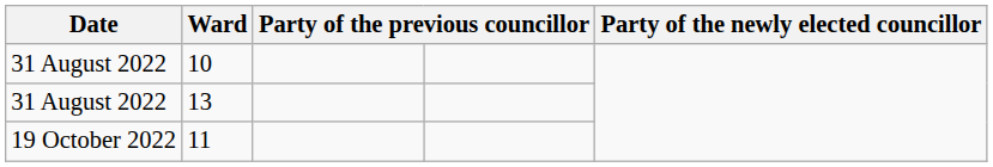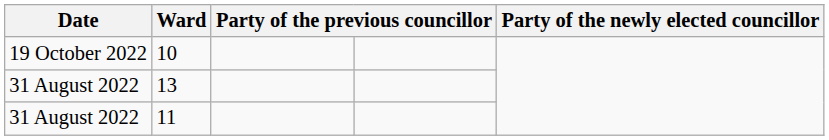 <table class="wikitable">
 <tr>
 <th>Date</th>
 <th>Ward</th>
 <th colspan=2>Party of the previous councillor</th>
 <th colspan=2>Party of the newly elected councillor</th>
 </tr>
 <tr>
-<td>31 August 2022</td>
+<td>19 October 2022</td>
 <td>10</td>
 <td></td>
 <td></td>
 </tr>
 <tr>
 <td>31 August 2022</td>
 <td>13</td>
 <td></td>
 <td></td>
 </tr>
 <tr>
-<td>19 October 2022</td>
+<td>31 August 2022</td>
 <td>11</td>
 <td></td>
 <td></td>
 </tr>
 </table>
